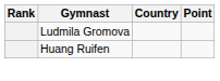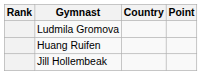 <table class="wikitable sortable">
 <tr>
 <th>Rank</th>
 <th>Gymnast</th>
 <th>Country</th>
 <th>Point</th>
 </tr>
 <tr>
 <th></th>
 <td>Ludmila Gromova</td>
 <td></td>
 <td></td>
 </tr>
 <tr>
 <th></th>
 <td>Huang Ruifen</td>
 <td></td>
 <td></td>
 </tr>
+<tr>
+<th></th>
+<td>Jill Hollembeak</td>
+<td></td>
+<td></td>
+</tr>
 </table>
